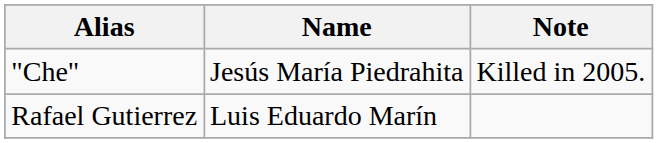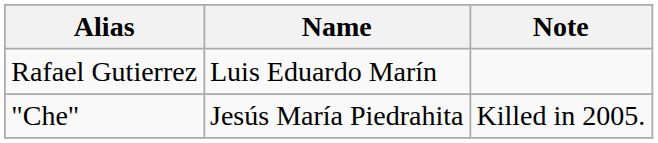 <table class="wikitable">
 <tr>
 <th>Alias</th>
 <th>Name</th>
 <th>Note</th>
 </tr>
 <tr>
+<td>Rafael Gutierrez</td>
+<td>Luis Eduardo Marín</td>
+<td></td>
+</tr>
+<tr>
 <td>"Che"</td>
 <td>Jesús María Piedrahita</td>
 <td>Killed in 2005.</td>
 </tr>
-<tr>
-<td>Rafael Gutierrez</td>
-<td>Luis Eduardo Marín</td>
-<td></td>
-</tr>
 </table>
